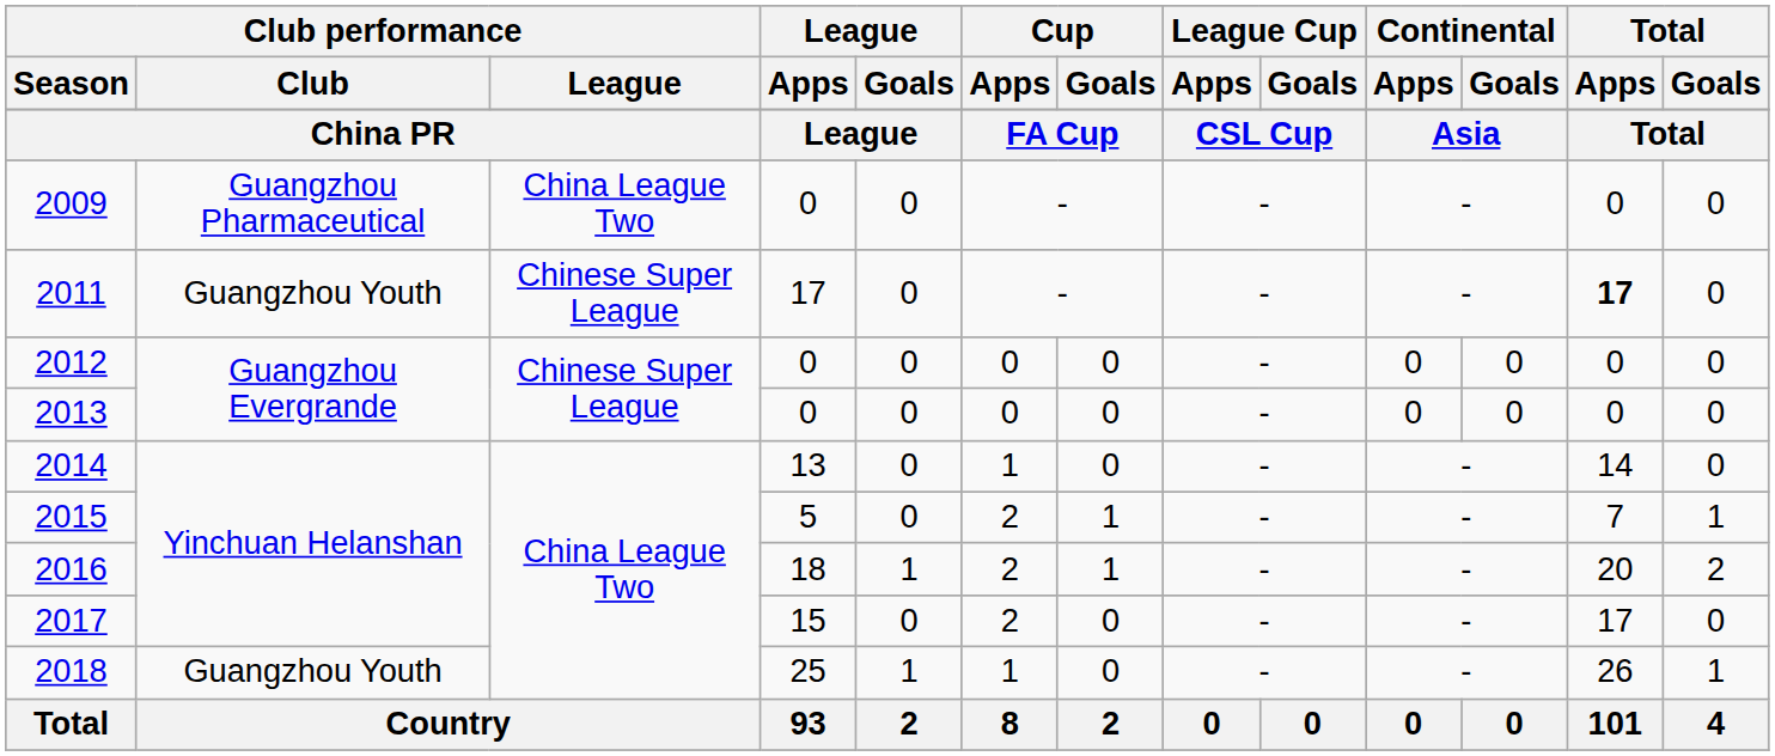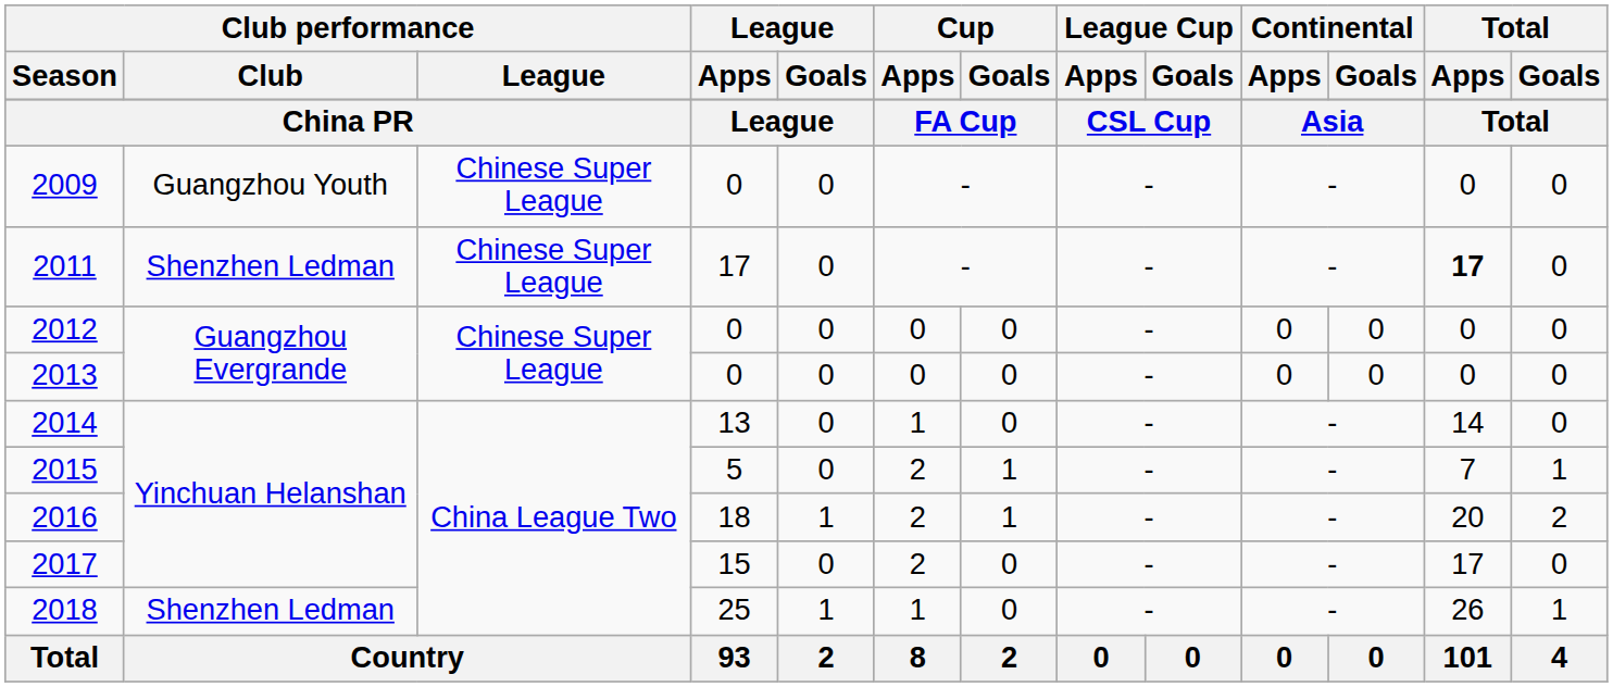 <table class="wikitable" style="text-align:center">
 <tr>
 <th colspan=3>Club performance</th>
 <th colspan=2>League</th>
 <th colspan=2>Cup</th>
 <th colspan=2>League Cup</th>
 <th colspan=2>Continental</th>
 <th colspan=2>Total</th>
 </tr>
 <tr>
 <th>Season</th>
 <th>Club</th>
 <th>League</th>
 <th>Apps</th>
 <th>Goals</th>
 <th>Apps</th>
 <th>Goals</th>
 <th>Apps</th>
 <th>Goals</th>
 <th>Apps</th>
 <th>Goals</th>
 <th>Apps</th>
 <th>Goals</th>
 </tr>
 <tr>
 </tr>
 <tr>
 <th colspan=3>China PR</th>
 <th colspan=2>League</th>
 <th colspan=2><a href='#'>FA Cup</a></th>
 <th colspan=2><a href='#'>CSL Cup</a></th>
 <th colspan=2><a href='#'>Asia</a></th>
 <th colspan=2>Total</th>
 </tr>
 <tr>
 <td><a href='#'>2009</a></td>
-<td><a href='#'>Guangzhou Pharmaceutical</a></td>
-<td><a href='#'>China League Two</a></td>
+<td>Guangzhou Youth</td>
+<td><a href='#'>Chinese Super League</a></td>
 <td>0</td>
 <td>0</td>
 <td colspan="2">-</td>
 <td colspan="2">-</td>
 <td colspan="2">-</td>
 <td>0</td>
 <td>0</td>
 </tr>
 <tr>
 <td><a href='#'>2011</a></td>
-<td>Guangzhou Youth</td>
+<td rowspan="1"><a href='#'>Shenzhen Ledman</a></td>
 <td><a href='#'>Chinese Super League</a></td>
 <td>17</td>
 <td>0</td>
 <td colspan="2">-</td>
 <td colspan="2">-</td>
 <td colspan="2">-</td>
 <td><strong>17</strong></td>
 <td>0</td>
 </tr>
 <tr>
 <td><a href='#'>2012</a></td>
 <td rowspan="2"><a href='#'>Guangzhou Evergrande</a></td>
 <td rowspan="2"><a href='#'>Chinese Super League</a></td>
 <td>0</td>
 <td>0</td>
 <td>0</td>
 <td>0</td>
 <td colspan="2">-</td>
 <td>0</td>
 <td>0</td>
 <td>0</td>
 <td>0</td>
 </tr>
 <tr>
 <td><a href='#'>2013</a></td>
 <td>0</td>
 <td>0</td>
 <td>0</td>
 <td>0</td>
 <td colspan="2">-</td>
 <td>0</td>
 <td>0</td>
 <td>0</td>
 <td>0</td>
 </tr>
 <tr>
 <td><a href='#'>2014</a></td>
 <td rowspan="4"><a href='#'>Yinchuan Helanshan</a></td>
 <td rowspan="5"><a href='#'>China League Two</a></td>
 <td>13</td>
 <td>0</td>
 <td>1</td>
 <td>0</td>
 <td colspan="2">-</td>
 <td colspan="2">-</td>
 <td>14</td>
 <td>0</td>
 </tr>
 <tr>
 <td><a href='#'>2015</a></td>
 <td>5</td>
 <td>0</td>
 <td>2</td>
 <td>1</td>
 <td colspan="2">-</td>
 <td colspan="2">-</td>
 <td>7</td>
 <td>1</td>
 </tr>
 <tr>
 <td><a href='#'>2016</a></td>
 <td>18</td>
 <td>1</td>
 <td>2</td>
 <td>1</td>
 <td colspan="2">-</td>
 <td colspan="2">-</td>
 <td>20</td>
 <td>2</td>
 </tr>
 <tr>
 <td><a href='#'>2017</a></td>
 <td>15</td>
 <td>0</td>
 <td>2</td>
 <td>0</td>
 <td colspan="2">-</td>
 <td colspan="2">-</td>
 <td>17</td>
 <td>0</td>
 </tr>
 <tr>
 <td><a href='#'>2018</a></td>
-<td>Guangzhou Youth</td>
+<td rowspan="1"><a href='#'>Shenzhen Ledman</a></td>
 <td>25</td>
 <td>1</td>
 <td>1</td>
 <td>0</td>
 <td colspan="2">-</td>
 <td colspan="2">-</td>
 <td>26</td>
 <td>1</td>
 </tr>
 <tr>
 <th rowspan=CHN>Total</th>
 <th colspan=2>Country</th>
 <th>93</th>
 <th>2</th>
 <th>8</th>
 <th>2</th>
 <th>0</th>
 <th>0</th>
 <th>0</th>
 <th>0</th>
 <th>101</th>
 <th>4</th>
 </tr>
 </table>
